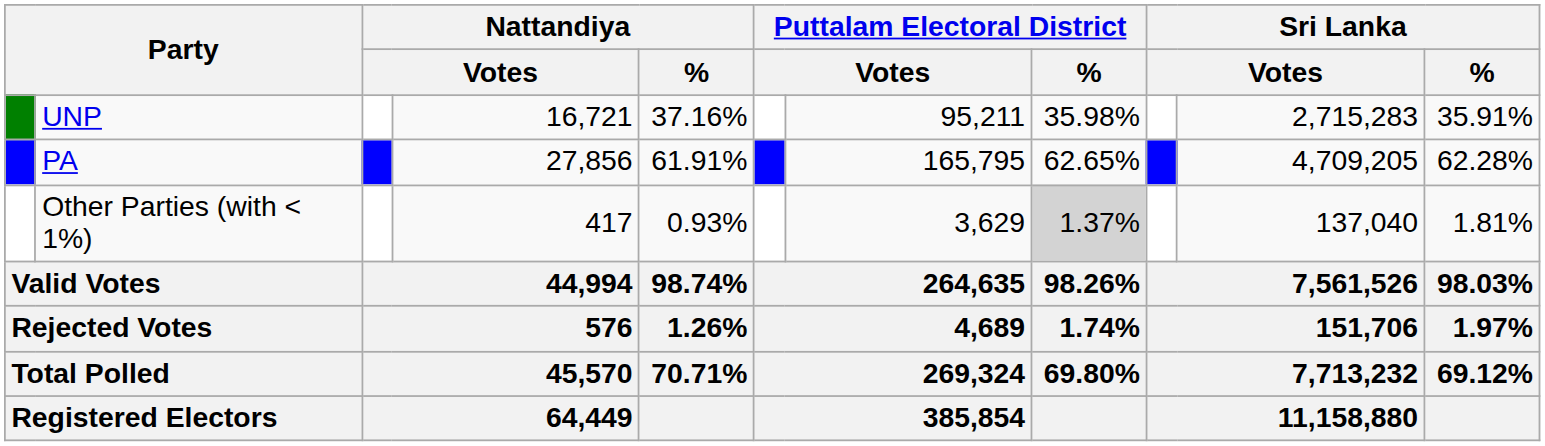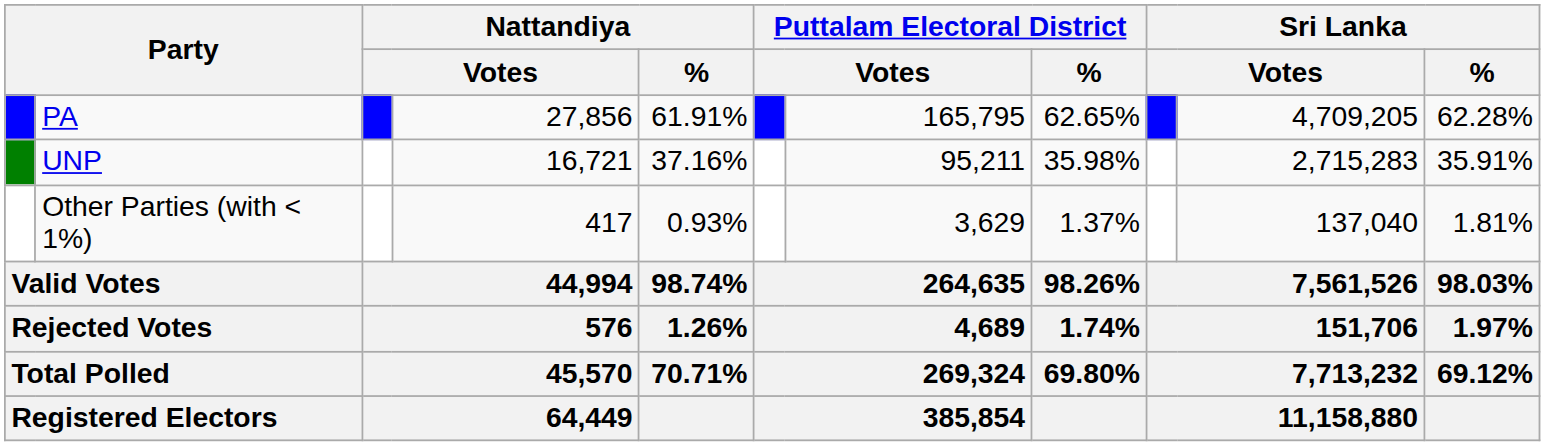 <table class="wikitable">
 <tr>
 <th colspan="2" width="144px"rowspan="2">Party</th>
 <th colspan="3" width="216px">Nattandiya</th>
 <th colspan="3" width="216px"><a href='#'>Puttalam Electoral District</a></th>
 <th colspan="3" width="216px">Sri Lanka</th>
 </tr>
 <tr>
 <th colspan="2" width="144px">Votes</th>
 <th>%</th>
 <th colspan="2" width="144px">Votes</th>
 <th>%</th>
 <th colspan="2" width="144px">Votes</th>
 <th>%</th>
 </tr>
 <tr>
+<td style="background-color:blue;" width="10px"></td>
+<td style="text-align:left;"><a href='#'>PA</a></td>
+<td style="background-color:blue;" width="10px"></td>
+<td style="text-align:right;">27,856</td>
+<td style="text-align:right;">61.91%</td>
+<td style="background-color:blue;" width="10px"></td>
+<td style="text-align:right;">165,795</td>
+<td style="text-align:right;">62.65%</td>
+<td style="background-color:blue;" width="10px"></td>
+<td style="text-align:right;">4,709,205</td>
+<td style="text-align:right;">62.28%</td>
+</tr>
+<tr>
 <td style="background-color:green;" width="10px"></td>
 <td style="text-align:left;"><a href='#'>UNP</a></td>
 <td style="background-color:white;" width="10px"></td>
 <td style="text-align:right;">16,721</td>
 <td style="text-align:right;">37.16%</td>
 <td style="background-color:white;" width="10px"></td>
 <td style="text-align:right;">95,211</td>
 <td style="text-align:right;">35.98%</td>
 <td style="background-color:white;" width="10px"></td>
 <td style="text-align:right;">2,715,283</td>
 <td style="text-align:right;">35.91%</td>
 </tr>
 <tr>
-<td style="background-color:blue;" width="10px"></td>
-<td style="text-align:left;"><a href='#'>PA</a></td>
-<td style="background-color:blue;" width="10px"></td>
-<td style="text-align:right;">27,856</td>
-<td style="text-align:right;">61.91%</td>
-<td style="background-color:blue;" width="10px"></td>
-<td style="text-align:right;">165,795</td>
-<td style="text-align:right;">62.65%</td>
-<td style="background-color:blue;" width="10px"></td>
-<td style="text-align:right;">4,709,205</td>
-<td style="text-align:right;">62.28%</td>
-</tr>
-<tr>
 <td style="background-color:white;" width="10px"></td>
 <td style="text-align:left;">Other Parties (with < 1%)</td>
 <td style="background-color:white;" width="10px"></td>
 <td style="text-align:right;">417</td>
 <td style="text-align:right;">0.93%</td>
 <td style="background-color:white;" width="10px"></td>
 <td style="text-align:right;">3,629</td>
-<td style="background: lightgrey; text-align:right;">1.37%</td>
+<td style="text-align:right;">1.37%</td>
 <td style="background-color:white;" width="10px"></td>
 <td style="text-align:right;">137,040</td>
 <td style="text-align:right;">1.81%</td>
 </tr>
 <tr>
 <th colspan="2" width="144px"style="text-align:left;">Valid Votes</th>
 <th style="text-align:right;"colspan="2" width="144px">44,994</th>
 <th style="text-align:right;">98.74%</th>
 <th style="text-align:right;"colspan="2" width="144px">264,635</th>
 <th style="text-align:right;">98.26%</th>
 <th style="text-align:right;"colspan="2" width="144px">7,561,526</th>
 <th style="text-align:right;">98.03%</th>
 </tr>
 <tr>
 <th colspan="2" width="144px"style="text-align:left;">Rejected Votes</th>
 <th style="text-align:right;"colspan="2" width="144px">576</th>
 <th style="text-align:right;">1.26%</th>
 <th style="text-align:right;"colspan="2" width="144px">4,689</th>
 <th style="text-align:right;">1.74%</th>
 <th style="text-align:right;"colspan="2" width="144px">151,706</th>
 <th style="text-align:right;">1.97%</th>
 </tr>
 <tr>
 <th colspan="2" width="144px"style="text-align:left;">Total Polled</th>
 <th style="text-align:right;"colspan="2" width="144px">45,570</th>
 <th style="text-align:right;">70.71%</th>
 <th style="text-align:right;"colspan="2" width="144px">269,324</th>
 <th style="text-align:right;">69.80%</th>
 <th style="text-align:right;"colspan="2" width="144px">7,713,232</th>
 <th style="text-align:right;">69.12%</th>
 </tr>
 <tr>
 <th colspan="2" width="144px"style="text-align:left;">Registered Electors</th>
 <th style="text-align:right;"colspan="2" width="144px">64,449</th>
 <th></th>
 <th style="text-align:right;"colspan="2" width="144px">385,854</th>
 <th></th>
 <th style="text-align:right;"colspan="2" width="144px">11,158,880</th>
 <th></th>
 </tr>
 </table>
